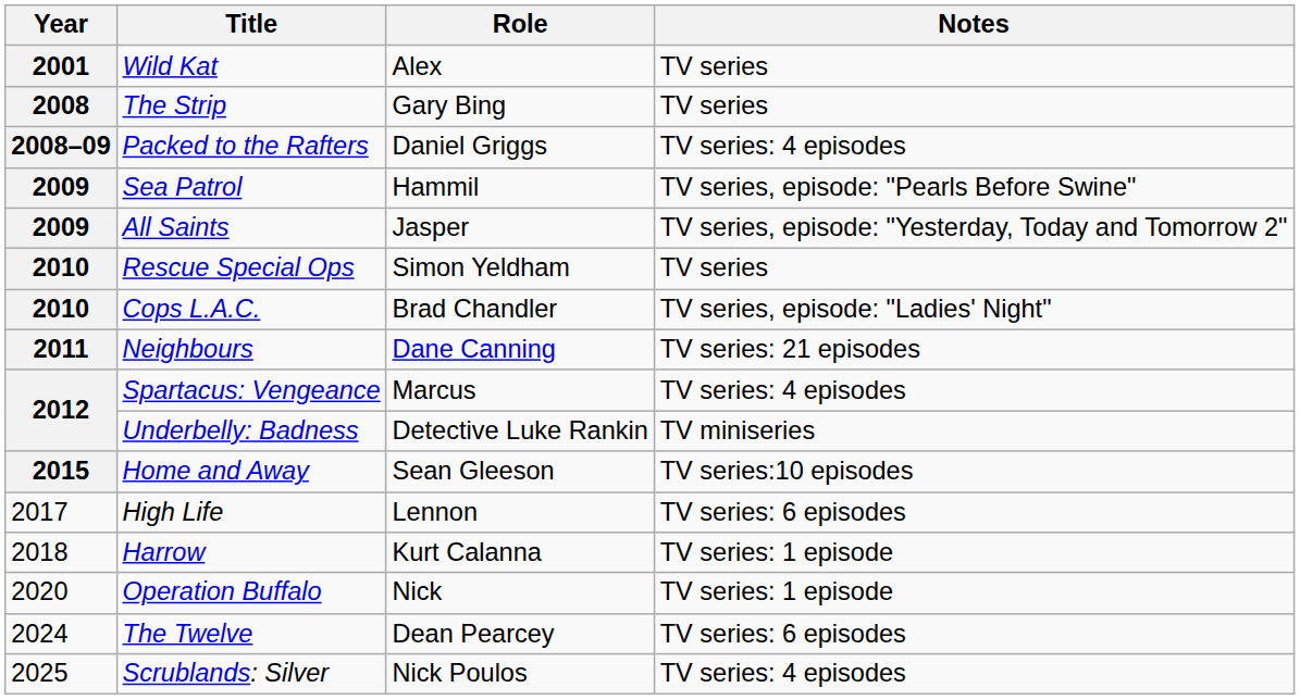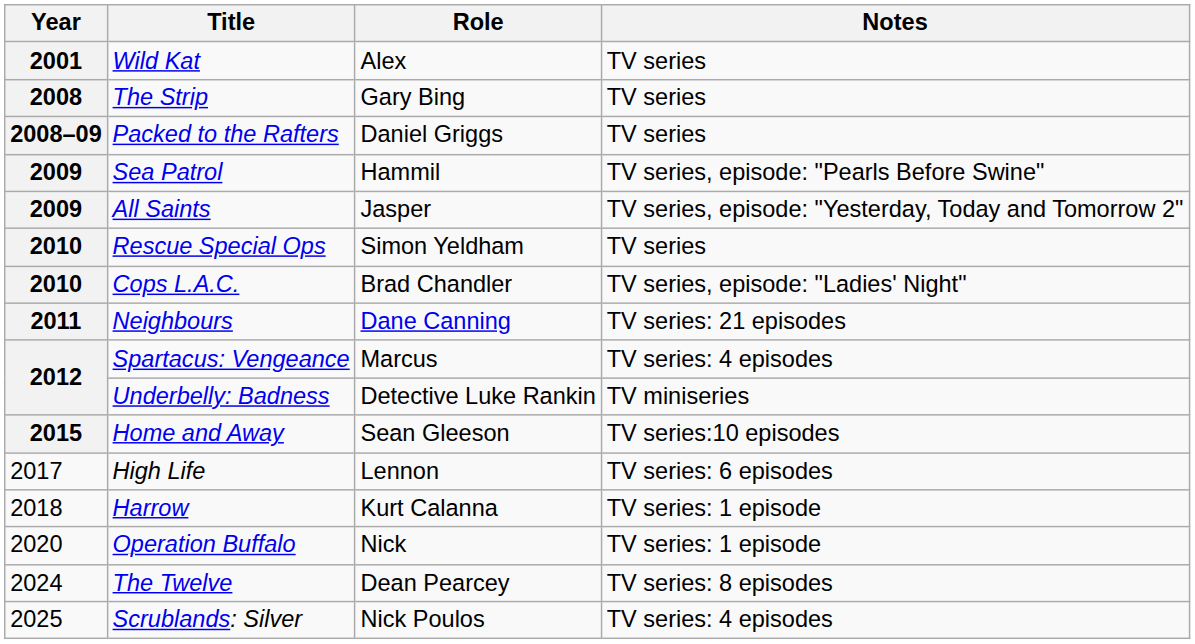 <table class="wikitable sortable plainrowheaders">
 <tr>
 <th scope="col">Year</th>
 <th scope="col">Title</th>
 <th scope="col">Role</th>
 <th scope="col" class="unsortable">Notes</th>
 </tr>
 <tr>
 <th scope="row">2001</th>
 <td><em><a href='#'>Wild Kat</a></em></td>
 <td>Alex</td>
 <td>TV series</td>
 </tr>
 <tr>
 <th scope="row">2008</th>
 <td><em><a href='#'>The Strip</a></em></td>
 <td>Gary Bing</td>
 <td>TV series</td>
 </tr>
 <tr>
 <th scope="row">2008–09</th>
 <td><em><a href='#'>Packed to the Rafters</a></em></td>
 <td>Daniel Griggs</td>
-<td>TV series: 4 episodes</td>
+<td>TV series</td>
 </tr>
 <tr>
 <th scope="row">2009</th>
 <td><em><a href='#'>Sea Patrol</a></em></td>
 <td>Hammil</td>
 <td>TV series, episode: "Pearls Before Swine"</td>
 </tr>
 <tr>
 <th scope="row">2009</th>
 <td><em><a href='#'>All Saints</a></em></td>
 <td>Jasper</td>
 <td>TV series, episode: "Yesterday, Today and Tomorrow 2"</td>
 </tr>
 <tr>
 <th scope="row">2010</th>
 <td><em><a href='#'>Rescue Special Ops</a></em></td>
 <td>Simon Yeldham</td>
 <td>TV series</td>
 </tr>
 <tr>
 <th scope="row">2010</th>
 <td><em><a href='#'>Cops L.A.C.</a></em></td>
 <td>Brad Chandler</td>
 <td>TV series, episode: "Ladies' Night"</td>
 </tr>
 <tr>
 <th scope="row">2011</th>
 <td><em><a href='#'>Neighbours</a></em></td>
 <td><a href='#'>Dane Canning</a></td>
 <td>TV series: 21 episodes</td>
 </tr>
 <tr>
 <th rowspan="2" scope="row">2012</th>
 <td><em><a href='#'>Spartacus: Vengeance</a></em></td>
 <td>Marcus</td>
 <td>TV series: 4 episodes</td>
 </tr>
 <tr>
 <td><em><a href='#'>Underbelly: Badness</a></em></td>
 <td>Detective Luke Rankin</td>
 <td>TV miniseries</td>
 </tr>
 <tr>
 <th scope="row">2015</th>
 <td><em><a href='#'>Home and Away</a></em></td>
 <td>Sean Gleeson</td>
 <td>TV series:10 episodes</td>
 </tr>
 <tr>
 <td>2017</td>
 <td><em>High Life</em></td>
 <td>Lennon</td>
 <td>TV series: 6 episodes</td>
 </tr>
 <tr>
 <td>2018</td>
 <td><em><a href='#'>Harrow</a></em></td>
 <td>Kurt Calanna</td>
 <td>TV series: 1 episode</td>
 </tr>
 <tr>
 <td>2020</td>
 <td><em><a href='#'>Operation Buffalo</a></em></td>
 <td>Nick</td>
 <td>TV series: 1 episode</td>
 </tr>
 <tr>
 <td>2024</td>
 <td><em><a href='#'>The Twelve</a></em></td>
 <td>Dean Pearcey</td>
-<td>TV series: 6 episodes</td>
+<td>TV series: 8 episodes</td>
 </tr>
 <tr>
 <td>2025</td>
 <td><em><a href='#'>Scrublands</a>: Silver</em></td>
 <td>Nick Poulos</td>
 <td>TV series: 4 episodes</td>
 </tr>
 </table>
